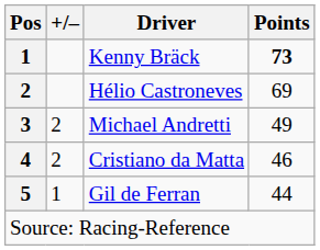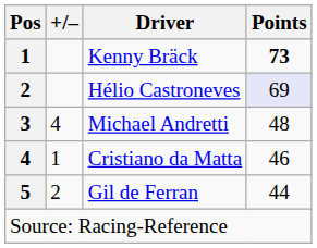 <table class="wikitable" style="font-size: 95%;">
 <tr>
 <th>Pos</th>
 <th>+/–</th>
 <th>Driver</th>
 <th>Points</th>
 </tr>
 <tr>
 <th>1</th>
 <td align="left"></td>
 <td> <a href='#'>Kenny Bräck</a></td>
 <td style="text-align:center;"><strong>73</strong></td>
 </tr>
 <tr>
 <th>2</th>
 <td align="left"></td>
 <td> <a href='#'>Hélio Castroneves</a></td>
-<td style="text-align:center;">69</td>
+<td style="background: lavender; text-align:center;">69</td>
 </tr>
 <tr>
 <th>3</th>
-<td align="left"> 2</td>
+<td align="left"> 4</td>
 <td> <a href='#'>Michael Andretti</a></td>
-<td style="text-align:center;">49</td>
+<td style="text-align:center;">48</td>
 </tr>
 <tr>
 <th>4</th>
-<td align="left"> 2</td>
+<td align="left"> 1</td>
 <td> <a href='#'>Cristiano da Matta</a></td>
 <td style="text-align:center;">46</td>
 </tr>
 <tr>
 <th>5</th>
-<td align="left"> 1</td>
+<td align="left"> 2</td>
 <td> <a href='#'>Gil de Ferran</a></td>
 <td style="text-align:center;">44</td>
 </tr>
 <tr class="sortbottom">
 <td colspan=5>Source: Racing-Reference</td>
 </tr>
 </table>
